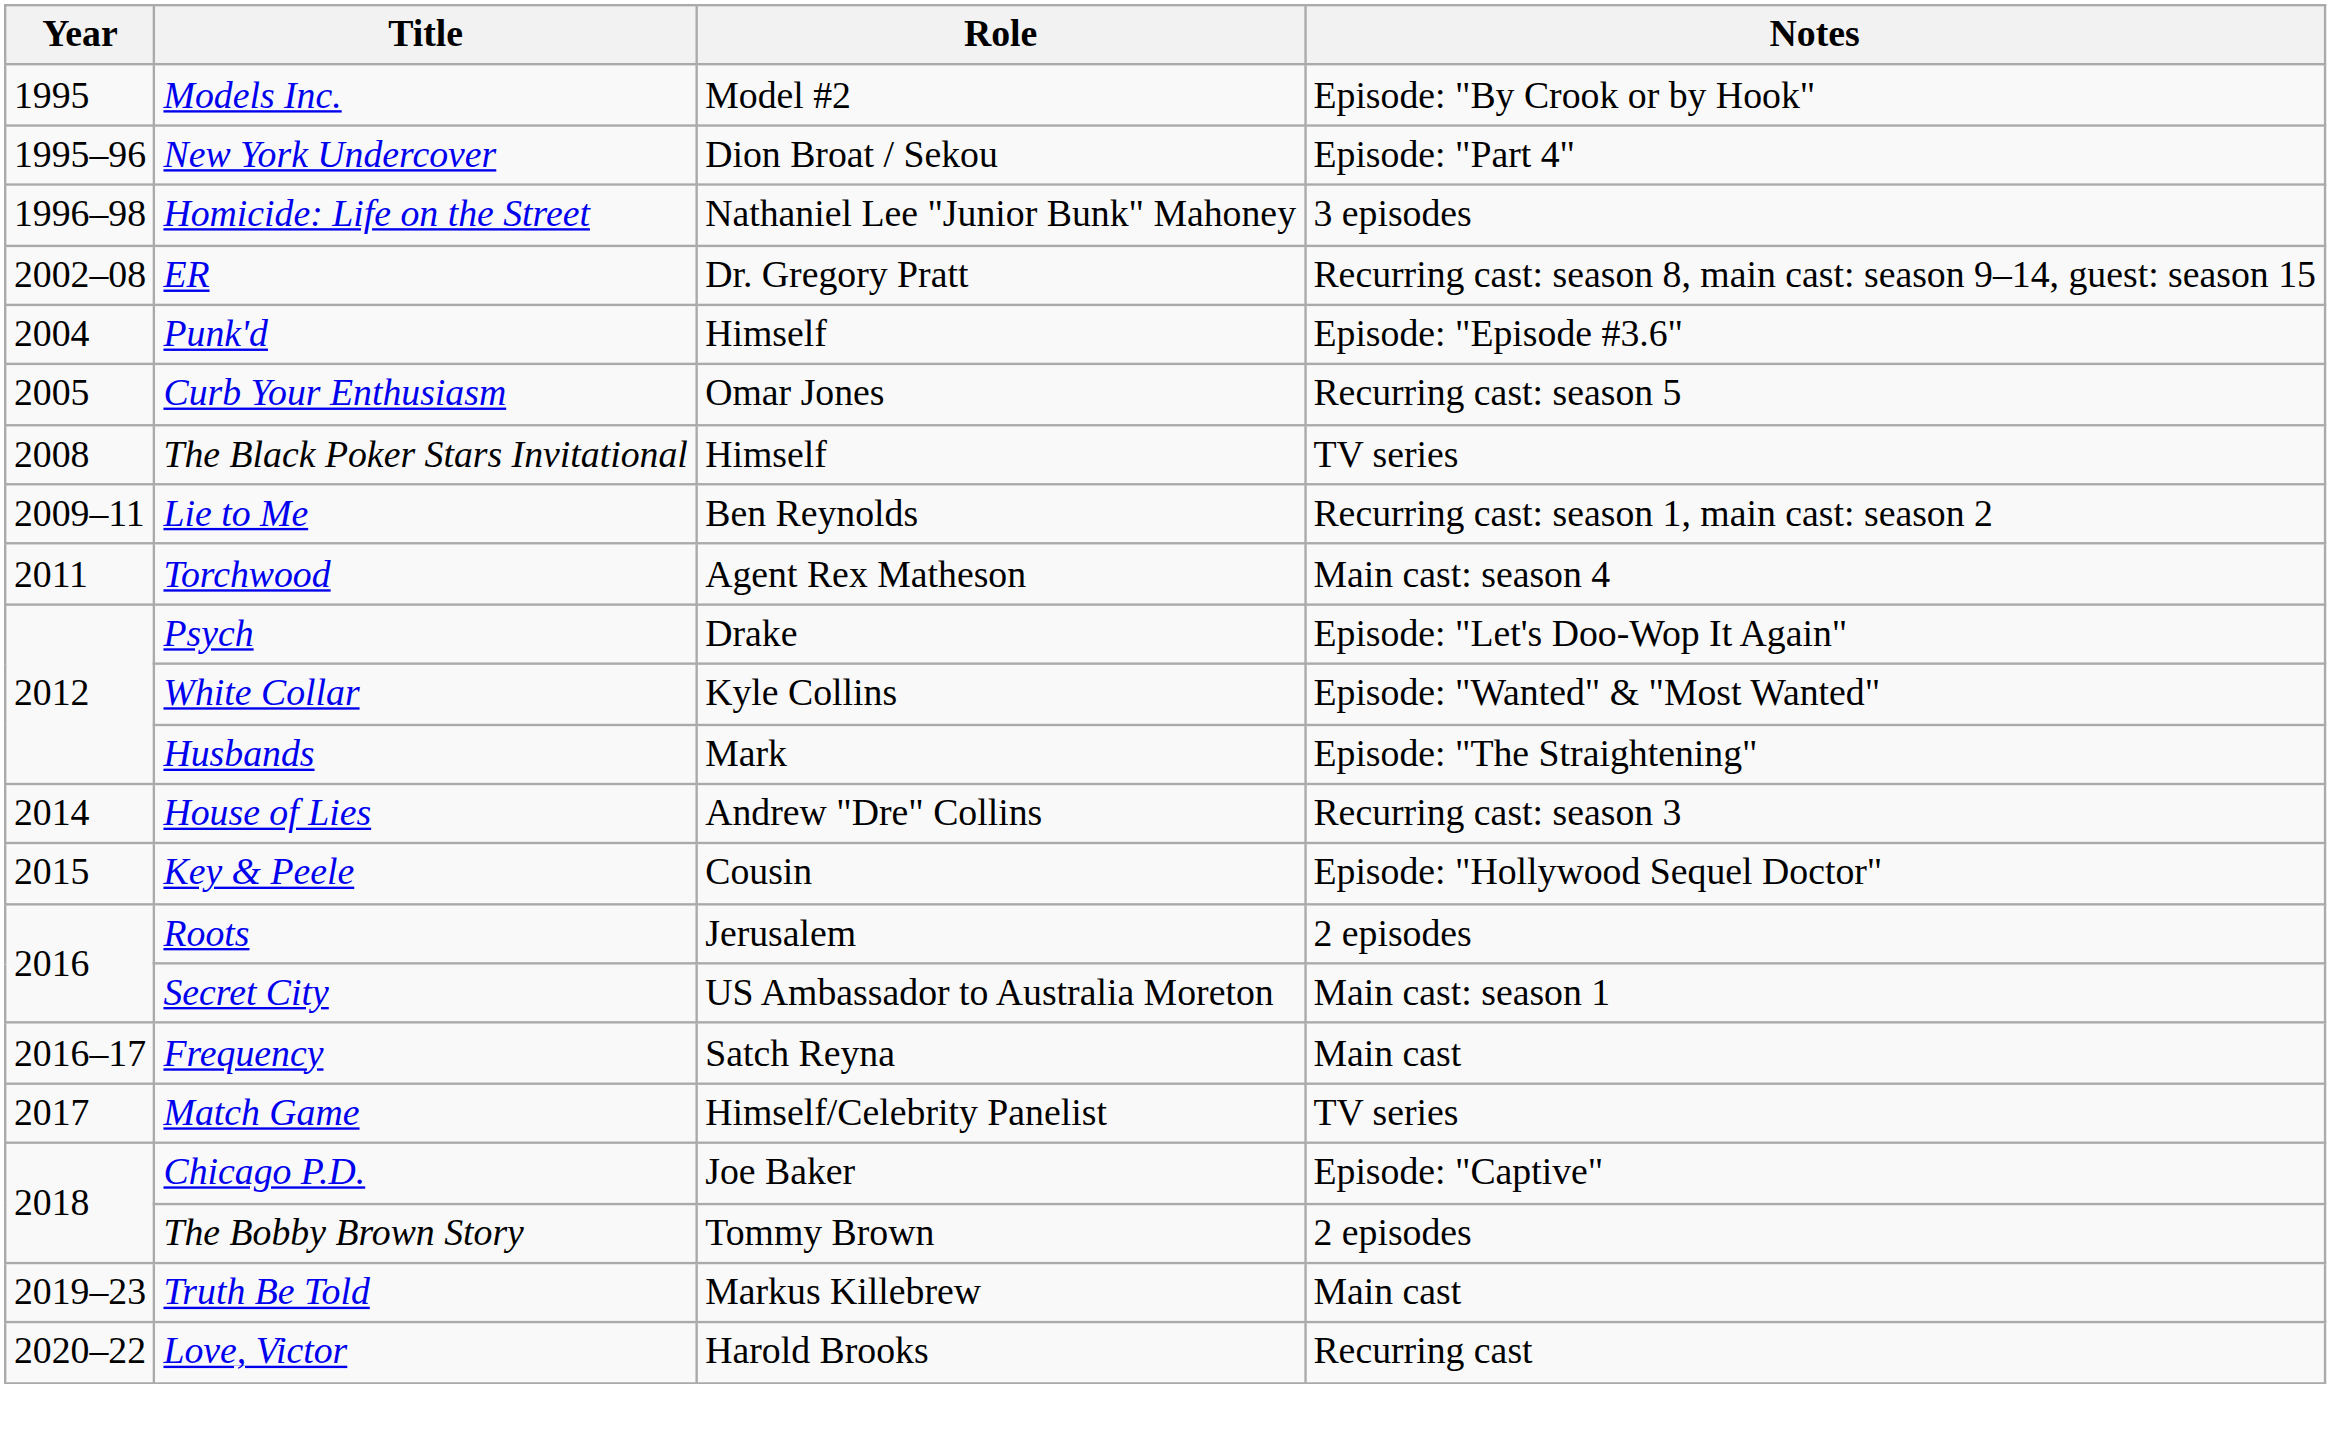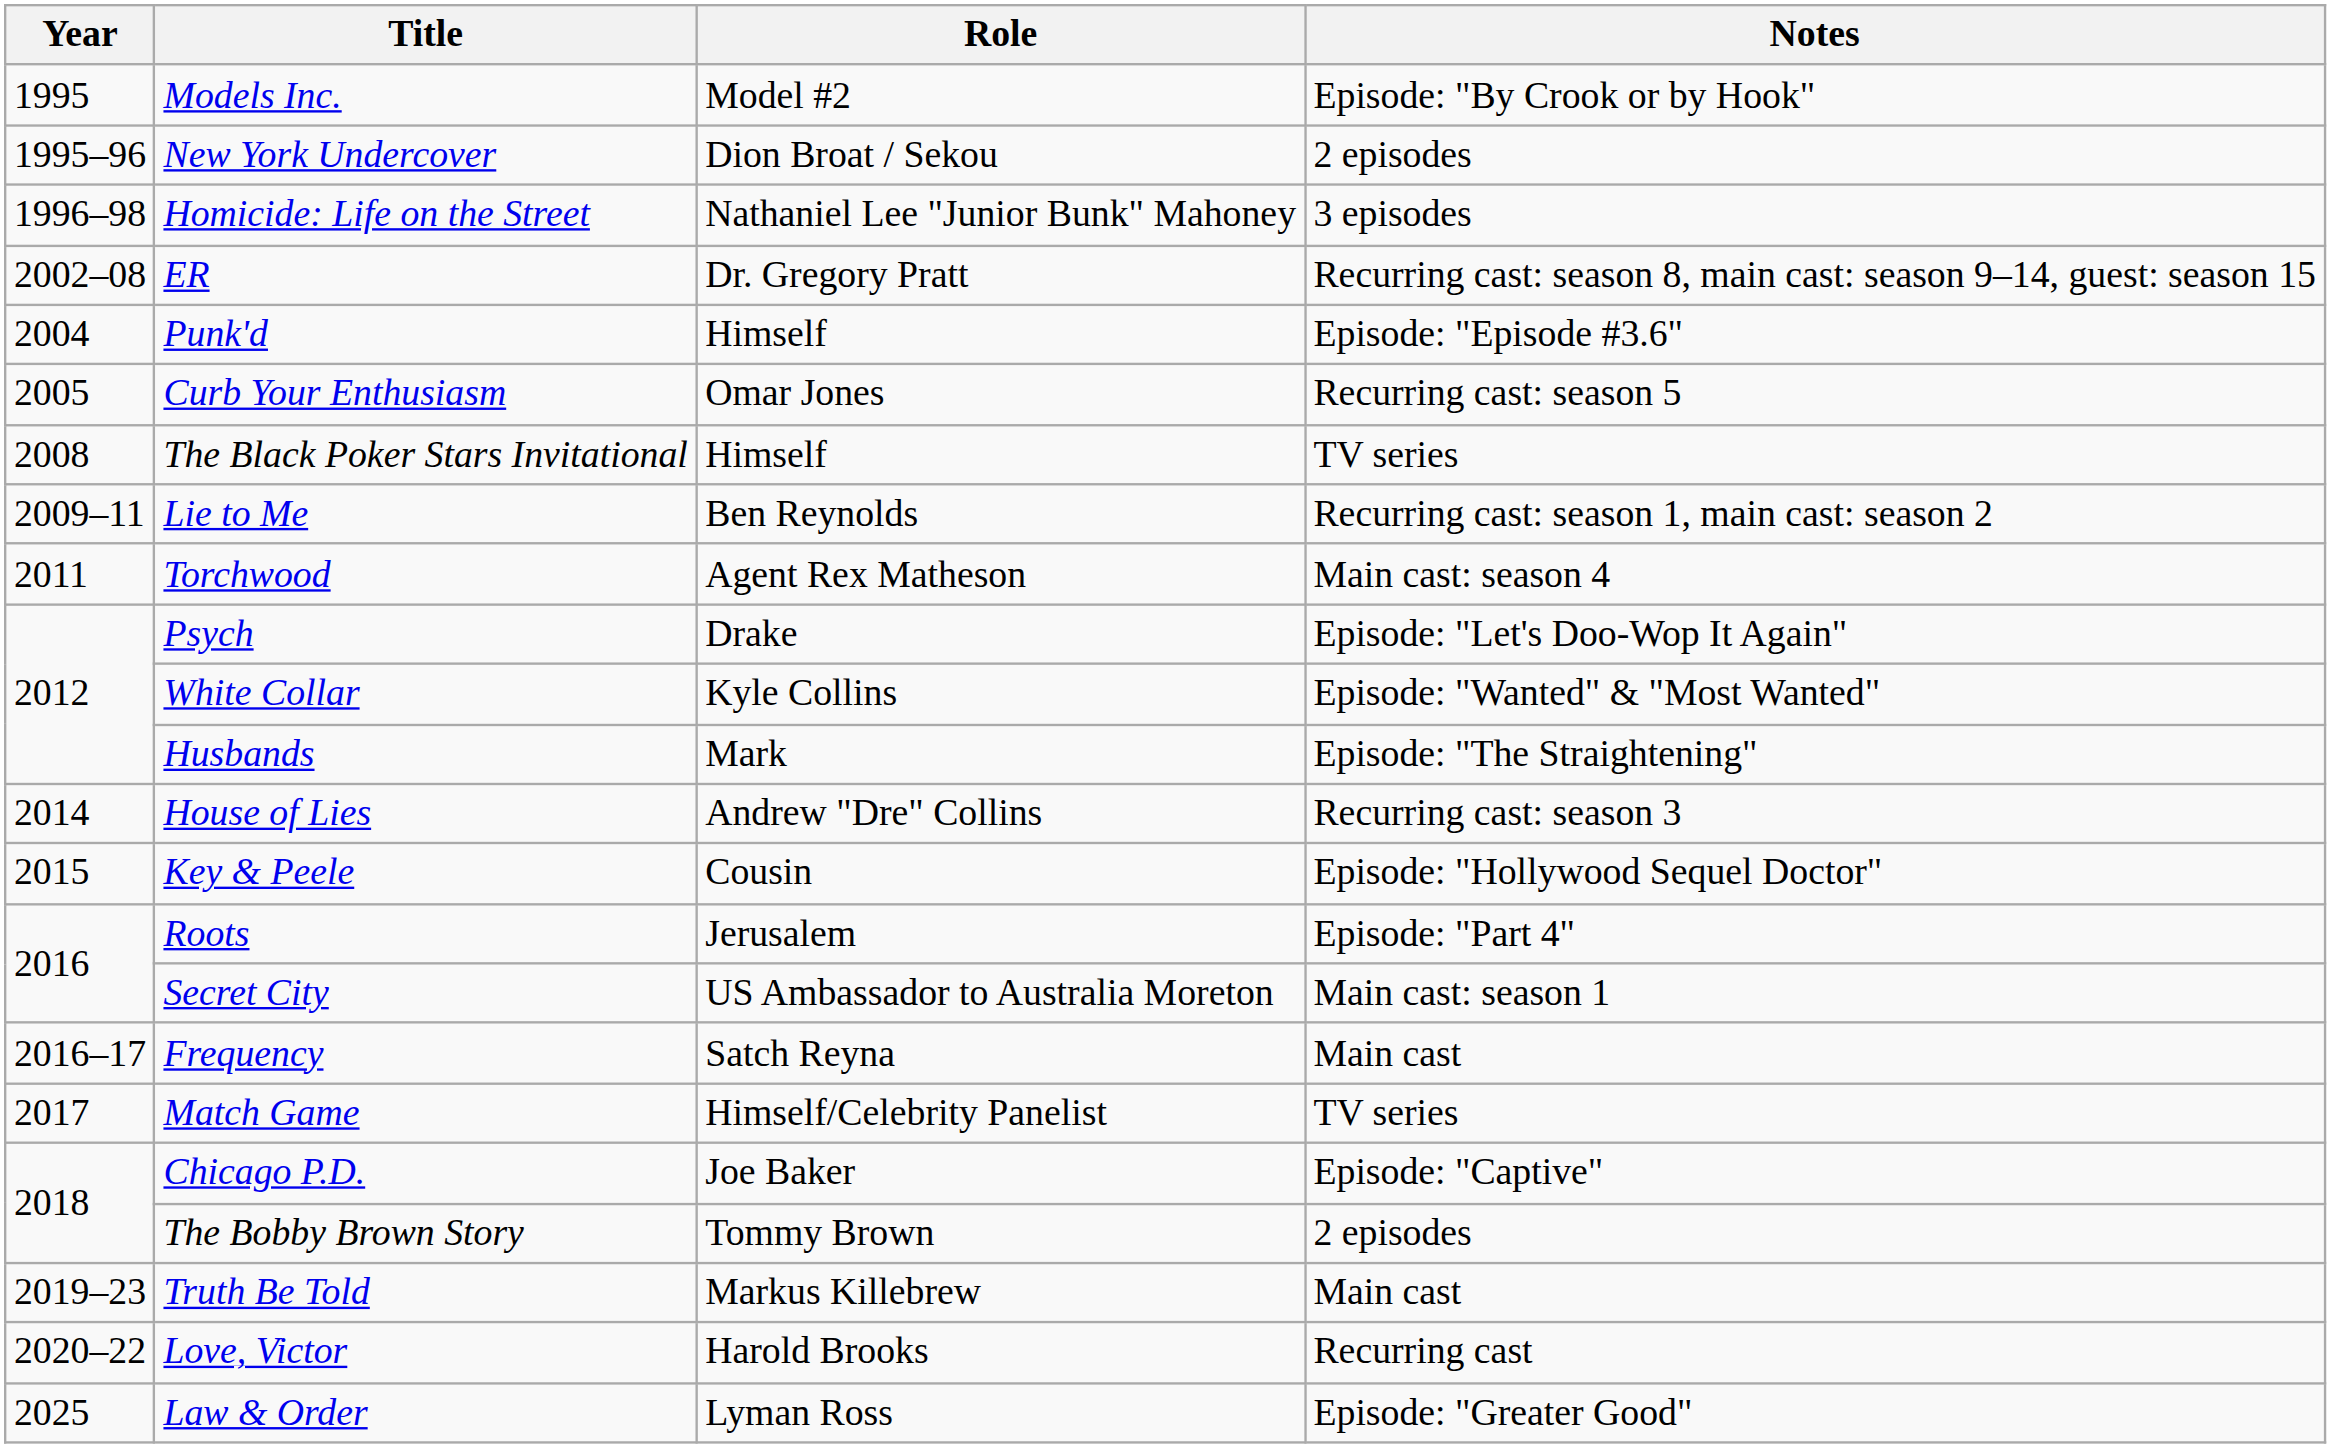 <table class="wikitable sortable">
 <tr>
 <th>Year</th>
 <th>Title</th>
 <th>Role</th>
 <th>Notes</th>
 </tr>
 <tr>
 <td>1995</td>
 <td><em><a href='#'>Models Inc.</a></em></td>
 <td>Model #2</td>
 <td>Episode: "By Crook or by Hook"</td>
 </tr>
 <tr>
 <td>1995–96</td>
 <td><em><a href='#'>New York Undercover</a></em></td>
 <td>Dion Broat / Sekou</td>
-<td>Episode: "Part 4"</td>
+<td>2 episodes</td>
 </tr>
 <tr>
 <td>1996–98</td>
 <td><em><a href='#'>Homicide: Life on the Street</a></em></td>
 <td>Nathaniel Lee "Junior Bunk" Mahoney</td>
 <td>3 episodes</td>
 </tr>
 <tr>
 <td>2002–08</td>
 <td><em><a href='#'>ER</a></em></td>
 <td>Dr. Gregory Pratt</td>
 <td>Recurring cast: season 8, main cast: season 9–14, guest: season 15</td>
 </tr>
 <tr>
 <td>2004</td>
 <td><em><a href='#'>Punk'd</a></em></td>
 <td>Himself</td>
 <td>Episode: "Episode #3.6"</td>
 </tr>
 <tr>
 <td>2005</td>
 <td><em><a href='#'>Curb Your Enthusiasm</a></em></td>
 <td>Omar Jones</td>
 <td>Recurring cast: season 5</td>
 </tr>
 <tr>
 <td>2008</td>
 <td><em>The Black Poker Stars Invitational</em></td>
 <td>Himself</td>
 <td>TV series</td>
 </tr>
 <tr>
 <td>2009–11</td>
 <td><em><a href='#'>Lie to Me</a></em></td>
 <td>Ben Reynolds</td>
 <td>Recurring cast: season 1, main cast: season 2</td>
 </tr>
 <tr>
 <td>2011</td>
 <td><em><a href='#'>Torchwood</a></em></td>
 <td>Agent Rex Matheson</td>
 <td>Main cast: season 4</td>
 </tr>
 <tr>
 <td rowspan="3">2012</td>
 <td><em><a href='#'>Psych</a></em></td>
 <td>Drake</td>
 <td>Episode: "Let's Doo-Wop It Again"</td>
 </tr>
 <tr>
 <td><em><a href='#'>White Collar</a></em></td>
 <td>Kyle Collins</td>
 <td>Episode: "Wanted" & "Most Wanted"</td>
 </tr>
 <tr>
 <td><em><a href='#'>Husbands</a></em></td>
 <td>Mark</td>
 <td>Episode: "The Straightening"</td>
 </tr>
 <tr>
 <td>2014</td>
 <td><em><a href='#'>House of Lies</a></em></td>
 <td>Andrew "Dre" Collins</td>
 <td>Recurring cast: season 3</td>
 </tr>
 <tr>
 <td>2015</td>
 <td><em><a href='#'>Key & Peele</a></em></td>
 <td>Cousin</td>
 <td>Episode: "Hollywood Sequel Doctor"</td>
 </tr>
 <tr>
 <td rowspan="2">2016</td>
 <td><em><a href='#'>Roots</a></em></td>
 <td>Jerusalem</td>
-<td>2 episodes</td>
+<td>Episode: "Part 4"</td>
 </tr>
 <tr>
 <td><em><a href='#'>Secret City</a></em></td>
 <td>US Ambassador to Australia Moreton</td>
 <td>Main cast: season 1</td>
 </tr>
 <tr>
 <td>2016–17</td>
 <td><em><a href='#'>Frequency</a></em></td>
 <td>Satch Reyna</td>
 <td>Main cast</td>
 </tr>
 <tr>
 <td>2017</td>
 <td><em><a href='#'>Match Game</a></em></td>
 <td>Himself/Celebrity Panelist</td>
 <td>TV series</td>
 </tr>
 <tr>
 <td rowspan="2">2018</td>
 <td><em><a href='#'>Chicago P.D.</a></em></td>
 <td>Joe Baker</td>
 <td>Episode: "Captive"</td>
 </tr>
 <tr>
 <td><em>The Bobby Brown Story</em></td>
 <td>Tommy Brown</td>
 <td>2 episodes</td>
 </tr>
 <tr>
 <td>2019–23</td>
 <td><em><a href='#'>Truth Be Told</a></em></td>
 <td>Markus Killebrew</td>
 <td>Main cast</td>
 </tr>
 <tr>
 <td>2020–22</td>
 <td><em><a href='#'>Love, Victor</a></em></td>
 <td>Harold Brooks</td>
 <td>Recurring cast</td>
 </tr>
+<tr>
+<td>2025</td>
+<td><em><a href='#'>Law & Order</a></em></td>
+<td>Lyman Ross</td>
+<td>Episode: "Greater Good"</td>
+</tr>
 </table>
